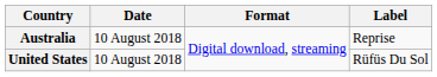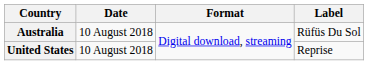 <table class="wikitable plainrowheaders">
 <tr>
 <th scope="col">Country</th>
 <th scope="col">Date</th>
 <th scope="col">Format</th>
 <th scope="col">Label</th>
 </tr>
 <tr>
 <th scope="row">Australia</th>
 <td>10 August 2018</td>
 <td rowspan="2"><a href='#'>Digital download</a>, <a href='#'>streaming</a></td>
-<td>Reprise</td>
+<td>Rüfüs Du Sol</td>
 </tr>
 <tr>
 <th scope="row">United States</th>
 <td>10 August 2018</td>
-<td>Rüfüs Du Sol</td>
+<td>Reprise</td>
 </tr>
 </table>
